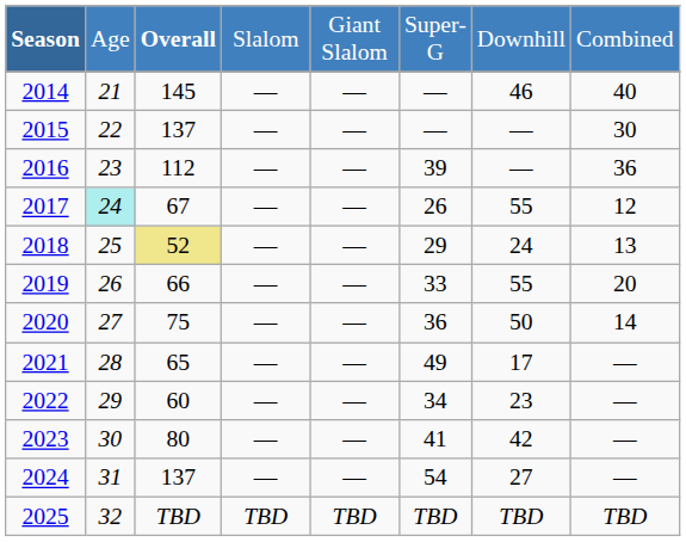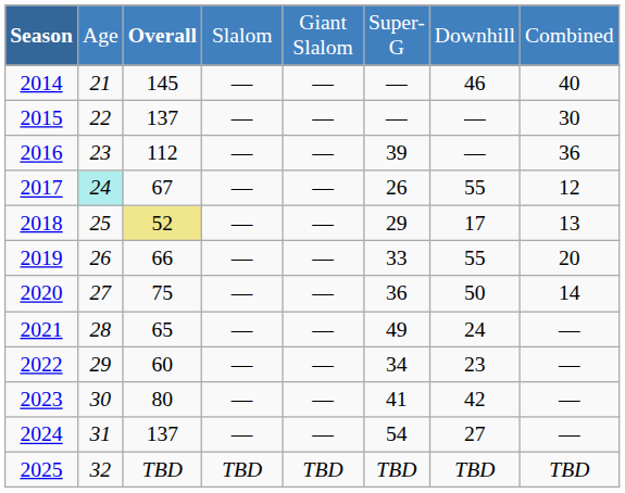 <table class="wikitable" style="font-size:95%; text-align:center; border:grey solid 1px; border-collapse:collapse;" width="45%">
 <tr style="background-color:#369; color:white;">
 <td rowspan="2" colspan="1" width="5%"><strong>Season</strong></td>
 </tr>
 <tr style="background-color:#4180be; color:white;">
 <td width="3%">Age</td>
 <td width="5%"><strong>Overall</strong></td>
 <td width="5%"> Slalom </td>
 <td width="5%">Giant<br> Slalom </td>
 <td width="5%">Super-G</td>
 <td width="5%">Downhill</td>
 <td width="5%">Combined</td>
 </tr>
 <tr style="background-color:#8CB2D8; color:white;">
 </tr>
 <tr>
 <td><a href='#'>2014</a></td>
 <td><em>21</em></td>
 <td>145</td>
 <td>—</td>
 <td>—</td>
 <td>—</td>
 <td>46</td>
 <td>40</td>
 </tr>
 <tr>
 <td><a href='#'>2015</a></td>
 <td><em>22</em></td>
 <td>137</td>
 <td>—</td>
 <td>—</td>
 <td>—</td>
 <td>—</td>
 <td>30</td>
 </tr>
 <tr>
 <td><a href='#'>2016</a></td>
 <td><em>23</em></td>
 <td>112</td>
 <td>—</td>
 <td>—</td>
 <td>39</td>
 <td>—</td>
 <td>36</td>
 </tr>
 <tr>
 <td><a href='#'>2017</a></td>
 <td style="background: paleturquoise;"><em>24</em></td>
 <td>67</td>
 <td>—</td>
 <td>—</td>
 <td>26</td>
 <td>55</td>
 <td>12</td>
 </tr>
 <tr>
 <td><a href='#'>2018</a></td>
 <td><em>25</em></td>
 <td style="background: khaki;">52</td>
 <td>—</td>
 <td>—</td>
 <td>29</td>
-<td>24</td>
+<td>17</td>
 <td>13</td>
 </tr>
 <tr>
 <td><a href='#'>2019</a></td>
 <td><em>26</em></td>
 <td>66</td>
 <td>—</td>
 <td>—</td>
 <td>33</td>
 <td>55</td>
 <td>20</td>
 </tr>
 <tr>
 <td><a href='#'>2020</a></td>
 <td><em>27</em></td>
 <td>75</td>
 <td>—</td>
 <td>—</td>
 <td>36</td>
 <td>50</td>
 <td>14</td>
 </tr>
 <tr>
 <td><a href='#'>2021</a></td>
 <td><em>28</em></td>
 <td>65</td>
 <td>—</td>
 <td>—</td>
 <td>49</td>
-<td>17</td>
+<td>24</td>
 <td>—</td>
 </tr>
 <tr>
 <td><a href='#'>2022</a></td>
 <td><em>29</em></td>
 <td>60</td>
 <td>—</td>
 <td>—</td>
 <td>34</td>
 <td>23</td>
 <td>—</td>
 </tr>
 <tr>
 <td><a href='#'>2023</a></td>
 <td><em>30</em></td>
 <td>80</td>
 <td>—</td>
 <td>—</td>
 <td>41</td>
 <td>42</td>
 <td>—</td>
 </tr>
 <tr>
 <td><a href='#'>2024</a></td>
 <td><em>31</em></td>
 <td>137</td>
 <td>—</td>
 <td>—</td>
 <td>54</td>
 <td>27</td>
 <td>—</td>
 </tr>
 <tr>
 <td><a href='#'>2025</a></td>
 <td><em>32</em></td>
 <td><em>TBD</em></td>
 <td><em>TBD</em></td>
 <td><em>TBD</em></td>
 <td><em>TBD</em></td>
 <td><em>TBD</em></td>
 <td><em>TBD</em></td>
 </tr>
 </table>
